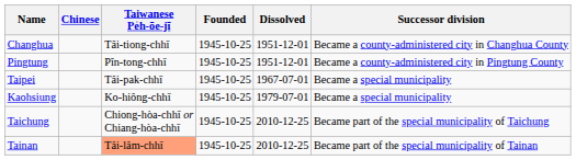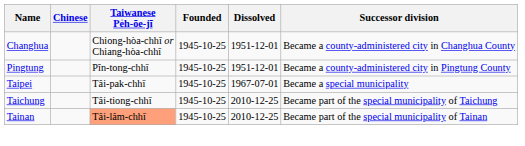 <table class="wikitable sortable">
 <tr>
 <th>Name</th>
 <th><a href='#'>Chinese</a></th>
 <th><a href='#'>Taiwanese</a><br><a href='#'>Pe̍h-ōe-jī</a></th>
 <th>Founded</th>
 <th>Dissolved</th>
 <th>Successor division</th>
 </tr>
 <tr>
 <td><a href='#'>Changhua</a></td>
 <td></td>
-<td>Tâi-tiong-chhī</td>
+<td>Chiong-hòa-chhī <em>or</em><br>Chiang-hòa-chhī</td>
 <td>1945-10-25</td>
 <td>1951-12-01</td>
 <td>Became a <a href='#'>county-administered city</a> in <a href='#'>Changhua County</a></td>
 </tr>
 <tr>
 <td><a href='#'>Pingtung</a></td>
 <td></td>
 <td>Pîn-tong-chhī</td>
 <td>1945-10-25</td>
 <td>1951-12-01</td>
 <td>Became a <a href='#'>county-administered city</a> in <a href='#'>Pingtung County</a></td>
 </tr>
 <tr>
 <td><a href='#'>Taipei</a></td>
 <td></td>
 <td>Tâi-pak-chhī</td>
 <td>1945-10-25</td>
 <td>1967-07-01</td>
 <td>Became a <a href='#'>special municipality</a></td>
 </tr>
 <tr>
-<td><a href='#'>Kaohsiung</a></td>
-<td></td>
-<td>Ko-hiông-chhī</td>
-<td>1945-10-25</td>
-<td>1979-07-01</td>
-<td>Became a <a href='#'>special municipality</a></td>
-</tr>
-<tr>
 <td><a href='#'>Taichung</a></td>
 <td></td>
-<td>Chiong-hòa-chhī <em>or</em><br>Chiang-hòa-chhī</td>
+<td>Tâi-tiong-chhī</td>
 <td>1945-10-25</td>
 <td>2010-12-25</td>
 <td>Became part of the <a href='#'>special municipality</a> of <a href='#'>Taichung</a></td>
 </tr>
 <tr>
 <td><a href='#'>Tainan</a></td>
 <td></td>
 <td style="background: lightsalmon;">Tâi-lâm-chhī</td>
 <td>1945-10-25</td>
 <td>2010-12-25</td>
 <td>Became part of the <a href='#'>special municipality</a> of <a href='#'>Tainan</a></td>
 </tr>
 </table>
